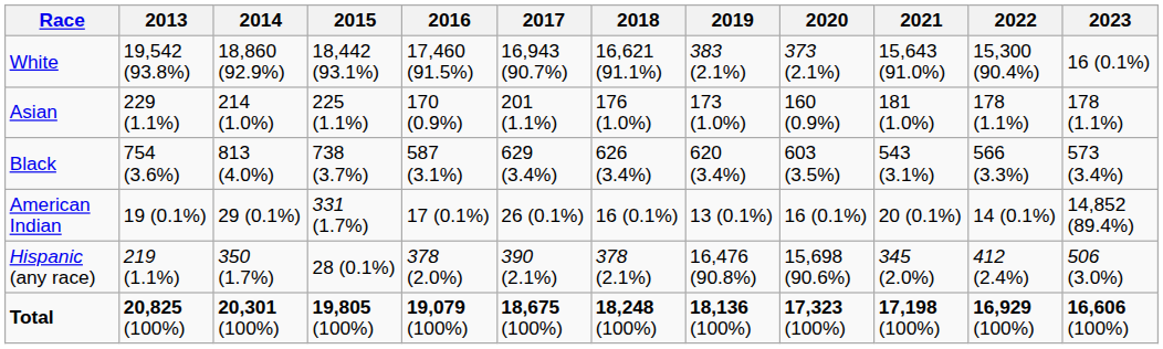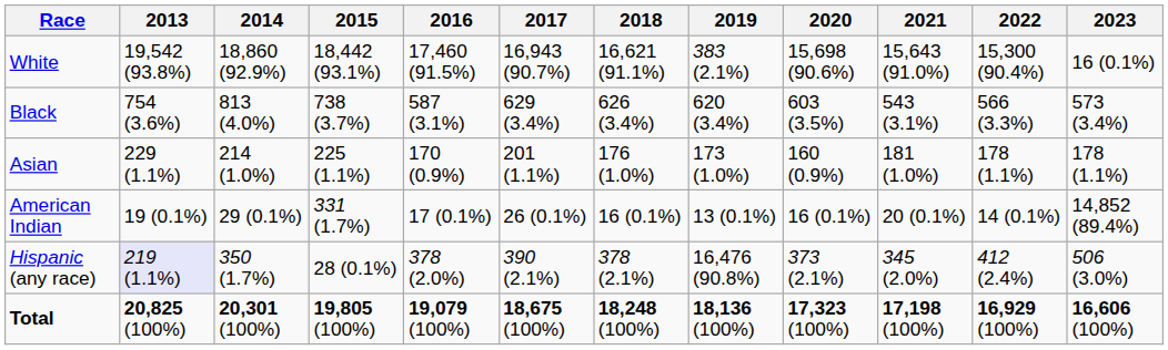 <table class="wikitable" style="font-size: 90%;">
 <tr>
 <th><a href='#'>Race</a></th>
 <th>2013</th>
 <th>2014</th>
 <th>2015</th>
 <th>2016</th>
 <th>2017</th>
 <th>2018</th>
 <th>2019</th>
 <th>2020</th>
 <th>2021</th>
 <th>2022</th>
 <th>2023</th>
 </tr>
 <tr>
 <td><a href='#'>White</a></td>
 <td>19,542 (93.8%)</td>
 <td>18,860 (92.9%)</td>
 <td>18,442 (93.1%)</td>
 <td>17,460 (91.5%)</td>
 <td>16,943 (90.7%)</td>
 <td>16,621 (91.1%)</td>
 <td><em>383</em> (2.1%)</td>
-<td><em>373</em> (2.1%)</td>
+<td>15,698 (90.6%)</td>
 <td>15,643 (91.0%)</td>
 <td>15,300 (90.4%)</td>
 <td>16 (0.1%)</td>
+</tr>
+<tr>
+<td><a href='#'>Black</a></td>
+<td>754 (3.6%)</td>
+<td>813 (4.0%)</td>
+<td>738 (3.7%)</td>
+<td>587 (3.1%)</td>
+<td>629 (3.4%)</td>
+<td>626 (3.4%)</td>
+<td>620 (3.4%)</td>
+<td>603 (3.5%)</td>
+<td>543 (3.1%)</td>
+<td>566 (3.3%)</td>
+<td>573 (3.4%)</td>
 </tr>
 <tr>
 <td><a href='#'>Asian</a></td>
 <td>229 (1.1%)</td>
 <td>214 (1.0%)</td>
 <td>225 (1.1%)</td>
 <td>170 (0.9%)</td>
 <td>201 (1.1%)</td>
 <td>176 (1.0%)</td>
 <td>173 (1.0%)</td>
 <td>160 (0.9%)</td>
 <td>181 (1.0%)</td>
 <td>178 (1.1%)</td>
 <td>178 (1.1%)</td>
-</tr>
-<tr>
-<td><a href='#'>Black</a></td>
-<td>754 (3.6%)</td>
-<td>813 (4.0%)</td>
-<td>738 (3.7%)</td>
-<td>587 (3.1%)</td>
-<td>629 (3.4%)</td>
-<td>626 (3.4%)</td>
-<td>620 (3.4%)</td>
-<td>603 (3.5%)</td>
-<td>543 (3.1%)</td>
-<td>566 (3.3%)</td>
-<td>573 (3.4%)</td>
 </tr>
 <tr>
 <td><a href='#'>American Indian</a></td>
 <td>19 (0.1%)</td>
 <td>29 (0.1%)</td>
 <td><em>331</em> (1.7%)</td>
 <td>17 (0.1%)</td>
 <td>26 (0.1%)</td>
 <td>16 (0.1%)</td>
 <td>13 (0.1%)</td>
 <td>16 (0.1%)</td>
 <td>20 (0.1%)</td>
 <td>14 (0.1%)</td>
 <td>14,852 (89.4%)</td>
 </tr>
 <tr>
 <td><em><a href='#'>Hispanic</a></em> (any race)</td>
-<td><em>219</em> (1.1%)</td>
+<td style="background: lavender;"><em>219</em> (1.1%)</td>
 <td><em>350</em> (1.7%)</td>
 <td>28 (0.1%)</td>
 <td><em>378</em> (2.0%)</td>
 <td><em>390</em> (2.1%)</td>
 <td><em>378</em> (2.1%)</td>
 <td>16,476 (90.8%)</td>
-<td>15,698 (90.6%)</td>
+<td><em>373</em> (2.1%)</td>
 <td><em>345</em> (2.0%)</td>
 <td><em>412</em> (2.4%)</td>
 <td><em>506</em> (3.0%)</td>
 </tr>
 <tr>
 <td><strong>Total</strong></td>
 <td><strong>20,825</strong> (100%)</td>
 <td><strong>20,301</strong> (100%)</td>
 <td><strong>19,805</strong> (100%)</td>
 <td><strong>19,079</strong> (100%)</td>
 <td><strong>18,675</strong> (100%)</td>
 <td><strong>18,248</strong> (100%)</td>
 <td><strong>18,136</strong> (100%)</td>
 <td><strong>17,323</strong> (100%)</td>
 <td><strong>17,198</strong> (100%)</td>
 <td><strong>16,929</strong> (100%)</td>
 <td><strong>16,606</strong> (100%)</td>
 </tr>
 </table>
